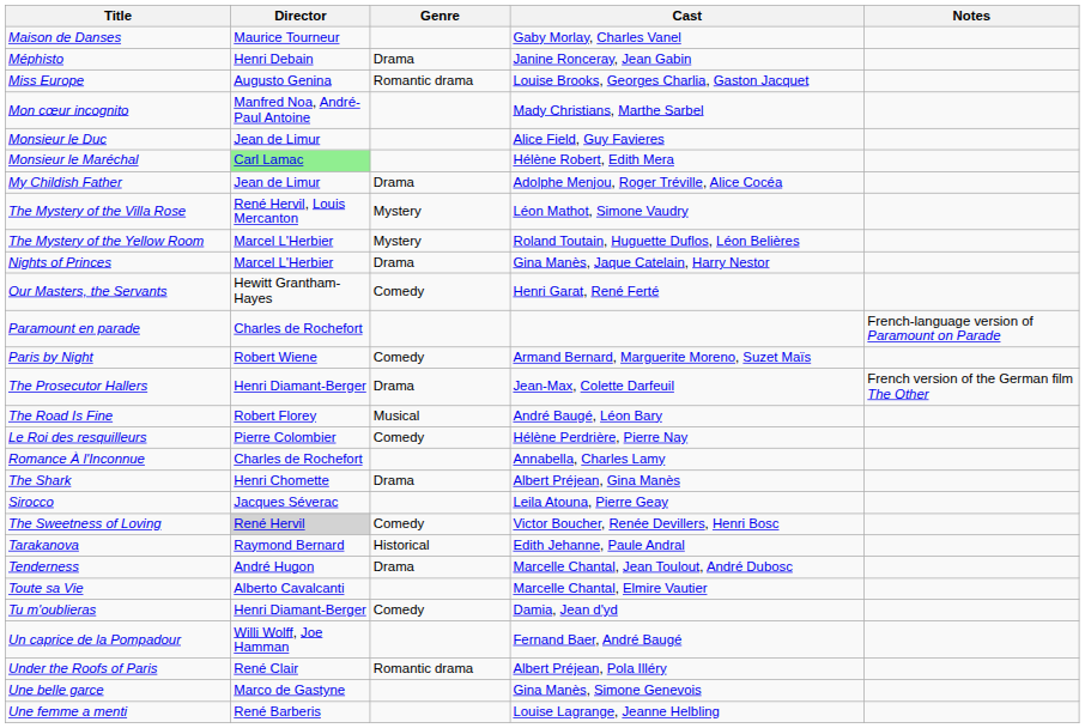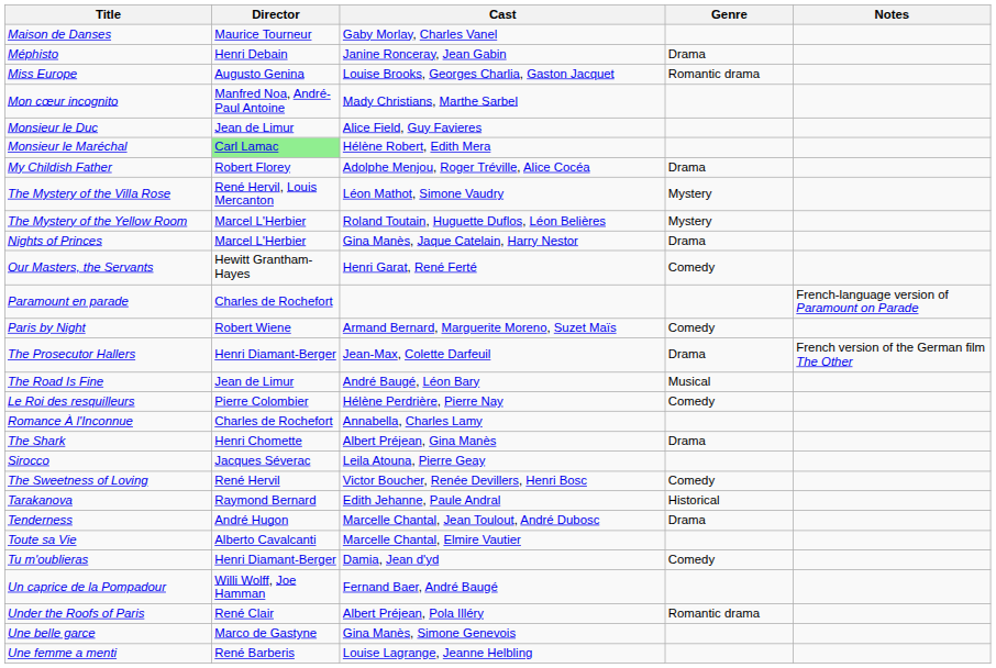 <table class="wikitable" style="width:100%;">
 <tr>
 <th style="width:21%;">Title</th>
 <th style="width:13%;">Director</th>
+<th style="width:33%;">Cast</th>
 <th style="width:13%;">Genre</th>
-<th style="width:33%;">Cast</th>
 <th style="width:20%;">Notes</th>
 </tr>
 <tr>
 <td><em><a href='#'>Maison de Danses</a></em></td>
 <td><a href='#'>Maurice Tourneur</a></td>
+<td><a href='#'>Gaby Morlay</a>, <a href='#'>Charles Vanel</a></td>
 <td></td>
-<td><a href='#'>Gaby Morlay</a>, <a href='#'>Charles Vanel</a></td>
 <td></td>
 </tr>
 <tr>
 <td><em><a href='#'>Méphisto</a></em></td>
 <td><a href='#'>Henri Debain</a></td>
+<td><a href='#'>Janine Ronceray</a>, <a href='#'>Jean Gabin</a></td>
 <td>Drama</td>
-<td><a href='#'>Janine Ronceray</a>, <a href='#'>Jean Gabin</a></td>
 <td></td>
 </tr>
 <tr>
 <td><em><a href='#'>Miss Europe</a></em></td>
 <td><a href='#'>Augusto Genina</a></td>
+<td><a href='#'>Louise Brooks</a>, <a href='#'>Georges Charlia</a>, <a href='#'>Gaston Jacquet</a></td>
 <td>Romantic drama</td>
-<td><a href='#'>Louise Brooks</a>, <a href='#'>Georges Charlia</a>, <a href='#'>Gaston Jacquet</a></td>
 <td></td>
 </tr>
 <tr>
 <td><em><a href='#'>Mon cœur incognito</a></em></td>
 <td><a href='#'>Manfred Noa</a>, <a href='#'>André-Paul Antoine</a></td>
+<td><a href='#'>Mady Christians</a>, <a href='#'>Marthe Sarbel</a></td>
 <td></td>
-<td><a href='#'>Mady Christians</a>, <a href='#'>Marthe Sarbel</a></td>
 <td></td>
 </tr>
 <tr>
 <td><em><a href='#'>Monsieur le Duc</a></em></td>
 <td><a href='#'>Jean de Limur</a></td>
+<td><a href='#'>Alice Field</a>, <a href='#'>Guy Favieres</a></td>
 <td></td>
-<td><a href='#'>Alice Field</a>, <a href='#'>Guy Favieres</a></td>
 <td></td>
 </tr>
 <tr>
 <td><em><a href='#'>Monsieur le Maréchal</a></em></td>
 <td style="background: lightgreen;"><a href='#'>Carl Lamac</a></td>
+<td><a href='#'>Hélène Robert</a>, <a href='#'>Edith Mera</a></td>
 <td></td>
-<td><a href='#'>Hélène Robert</a>, <a href='#'>Edith Mera</a></td>
 <td></td>
 </tr>
 <tr>
 <td><em><a href='#'>My Childish Father</a></em></td>
-<td><a href='#'>Jean de Limur</a></td>
+<td><a href='#'>Robert Florey</a></td>
+<td><a href='#'>Adolphe Menjou</a>, <a href='#'>Roger Tréville</a>, <a href='#'>Alice Cocéa</a></td>
 <td>Drama</td>
-<td><a href='#'>Adolphe Menjou</a>, <a href='#'>Roger Tréville</a>, <a href='#'>Alice Cocéa</a></td>
 <td></td>
 </tr>
 <tr>
 <td><em><a href='#'>The Mystery of the Villa Rose</a></em></td>
 <td><a href='#'>René Hervil</a>, <a href='#'>Louis Mercanton</a></td>
+<td><a href='#'>Léon Mathot</a>, <a href='#'>Simone Vaudry</a></td>
 <td>Mystery</td>
-<td><a href='#'>Léon Mathot</a>, <a href='#'>Simone Vaudry</a></td>
 <td></td>
 </tr>
 <tr>
 <td><em><a href='#'>The Mystery of the Yellow Room</a></em></td>
 <td><a href='#'>Marcel L'Herbier</a></td>
+<td><a href='#'>Roland Toutain</a>, <a href='#'>Huguette Duflos</a>, <a href='#'>Léon Belières</a></td>
 <td>Mystery</td>
-<td><a href='#'>Roland Toutain</a>, <a href='#'>Huguette Duflos</a>, <a href='#'>Léon Belières</a></td>
 <td></td>
 </tr>
 <tr>
 <td><em><a href='#'>Nights of Princes</a></em></td>
 <td><a href='#'>Marcel L'Herbier</a></td>
+<td><a href='#'>Gina Manès</a>, <a href='#'>Jaque Catelain</a>, <a href='#'>Harry Nestor</a></td>
 <td>Drama</td>
-<td><a href='#'>Gina Manès</a>, <a href='#'>Jaque Catelain</a>, <a href='#'>Harry Nestor</a></td>
 <td></td>
 </tr>
 <tr>
 <td><em><a href='#'>Our Masters, the Servants</a></em></td>
 <td>Hewitt Grantham-Hayes</td>
+<td><a href='#'>Henri Garat</a>, <a href='#'>René Ferté</a></td>
 <td>Comedy</td>
-<td><a href='#'>Henri Garat</a>, <a href='#'>René Ferté</a></td>
 <td></td>
 </tr>
 <tr>
 <td><em><a href='#'>Paramount en parade</a></em></td>
 <td><a href='#'>Charles de Rochefort</a></td>
 <td></td>
 <td></td>
 <td>French-language version of <em><a href='#'>Paramount on Parade</a></em></td>
 </tr>
 <tr>
 <td><em><a href='#'>Paris by Night</a></em></td>
 <td><a href='#'>Robert Wiene</a></td>
+<td><a href='#'>Armand Bernard</a>, <a href='#'>Marguerite Moreno</a>, <a href='#'>Suzet Maïs</a></td>
 <td>Comedy</td>
-<td><a href='#'>Armand Bernard</a>, <a href='#'>Marguerite Moreno</a>, <a href='#'>Suzet Maïs</a></td>
 <td></td>
 </tr>
 <tr>
 <td><em><a href='#'>The Prosecutor Hallers</a></em></td>
 <td><a href='#'>Henri Diamant-Berger</a></td>
+<td><a href='#'>Jean-Max</a>, <a href='#'>Colette Darfeuil</a></td>
 <td>Drama</td>
-<td><a href='#'>Jean-Max</a>, <a href='#'>Colette Darfeuil</a></td>
 <td>French version of the German film <em><a href='#'>The Other</a></em></td>
 </tr>
 <tr>
 <td><em><a href='#'>The Road Is Fine</a></em></td>
-<td><a href='#'>Robert Florey</a></td>
+<td><a href='#'>Jean de Limur</a></td>
+<td><a href='#'>André Baugé</a>, <a href='#'>Léon Bary</a></td>
 <td>Musical</td>
-<td><a href='#'>André Baugé</a>, <a href='#'>Léon Bary</a></td>
 <td></td>
 </tr>
 <tr>
 <td><em><a href='#'>Le Roi des resquilleurs</a></em></td>
 <td><a href='#'>Pierre Colombier</a></td>
+<td><a href='#'>Hélène Perdrière</a>, <a href='#'>Pierre Nay</a></td>
 <td>Comedy</td>
-<td><a href='#'>Hélène Perdrière</a>, <a href='#'>Pierre Nay</a></td>
 <td></td>
 </tr>
 <tr>
 <td><em><a href='#'>Romance À l'Inconnue</a></em></td>
 <td><a href='#'>Charles de Rochefort</a></td>
+<td><a href='#'>Annabella</a>, <a href='#'>Charles Lamy</a></td>
 <td></td>
-<td><a href='#'>Annabella</a>, <a href='#'>Charles Lamy</a></td>
 <td></td>
 </tr>
 <tr>
 <td><em><a href='#'>The Shark</a></em></td>
 <td><a href='#'>Henri Chomette</a></td>
+<td><a href='#'>Albert Préjean</a>, <a href='#'>Gina Manès</a></td>
 <td>Drama</td>
-<td><a href='#'>Albert Préjean</a>, <a href='#'>Gina Manès</a></td>
 <td></td>
 </tr>
 <tr>
 <td><em><a href='#'>Sirocco</a></em></td>
 <td><a href='#'>Jacques Séverac</a></td>
+<td><a href='#'>Leila Atouna</a>, <a href='#'>Pierre Geay</a></td>
 <td></td>
-<td><a href='#'>Leila Atouna</a>, <a href='#'>Pierre Geay</a></td>
 <td></td>
 </tr>
 <tr>
 <td><em><a href='#'>The Sweetness of Loving</a></em></td>
-<td style="background: lightgrey;"><a href='#'>René Hervil</a></td>
+<td><a href='#'>René Hervil</a></td>
+<td><a href='#'>Victor Boucher</a>, <a href='#'>Renée Devillers</a>, <a href='#'>Henri Bosc</a></td>
 <td>Comedy</td>
-<td><a href='#'>Victor Boucher</a>, <a href='#'>Renée Devillers</a>, <a href='#'>Henri Bosc</a></td>
 <td></td>
 </tr>
 <tr>
 <td><em><a href='#'>Tarakanova</a></em></td>
 <td><a href='#'>Raymond Bernard</a></td>
+<td><a href='#'>Edith Jehanne</a>, <a href='#'>Paule Andral</a></td>
 <td>Historical</td>
-<td><a href='#'>Edith Jehanne</a>, <a href='#'>Paule Andral</a></td>
 <td></td>
 </tr>
 <tr>
 <td><em><a href='#'>Tenderness</a></em></td>
 <td><a href='#'>André Hugon</a></td>
+<td><a href='#'>Marcelle Chantal</a>, <a href='#'>Jean Toulout</a>, <a href='#'>André Dubosc</a></td>
 <td>Drama</td>
-<td><a href='#'>Marcelle Chantal</a>, <a href='#'>Jean Toulout</a>, <a href='#'>André Dubosc</a></td>
 <td></td>
 </tr>
 <tr>
 <td><em><a href='#'>Toute sa Vie</a></em></td>
 <td><a href='#'>Alberto Cavalcanti</a></td>
+<td><a href='#'>Marcelle Chantal</a>, <a href='#'>Elmire Vautier</a></td>
 <td></td>
-<td><a href='#'>Marcelle Chantal</a>, <a href='#'>Elmire Vautier</a></td>
 <td></td>
 </tr>
 <tr>
 <td><em><a href='#'>Tu m'oublieras</a></em></td>
 <td><a href='#'>Henri Diamant-Berger</a></td>
+<td><a href='#'>Damia</a>, <a href='#'>Jean d'yd</a></td>
 <td>Comedy</td>
-<td><a href='#'>Damia</a>, <a href='#'>Jean d'yd</a></td>
 <td></td>
 </tr>
 <tr>
 <td><em><a href='#'>Un caprice de la Pompadour</a></em></td>
 <td><a href='#'>Willi Wolff</a>, <a href='#'>Joe Hamman</a></td>
+<td><a href='#'>Fernand Baer</a>, <a href='#'>André Baugé</a></td>
 <td></td>
-<td><a href='#'>Fernand Baer</a>, <a href='#'>André Baugé</a></td>
 <td></td>
 </tr>
 <tr>
 <td><em><a href='#'>Under the Roofs of Paris</a></em></td>
 <td><a href='#'>René Clair</a></td>
+<td><a href='#'>Albert Préjean</a>, <a href='#'>Pola Illéry</a></td>
 <td>Romantic drama</td>
-<td><a href='#'>Albert Préjean</a>, <a href='#'>Pola Illéry</a></td>
 <td></td>
 </tr>
 <tr>
 <td><em><a href='#'>Une belle garce</a></em></td>
 <td><a href='#'>Marco de Gastyne</a></td>
+<td><a href='#'>Gina Manès</a>, <a href='#'>Simone Genevois</a></td>
 <td></td>
-<td><a href='#'>Gina Manès</a>, <a href='#'>Simone Genevois</a></td>
 <td></td>
 </tr>
 <tr>
 <td><em><a href='#'>Une femme a menti</a></em></td>
 <td><a href='#'>René Barberis</a></td>
+<td><a href='#'>Louise Lagrange</a>, <a href='#'>Jeanne Helbling</a></td>
 <td></td>
-<td><a href='#'>Louise Lagrange</a>, <a href='#'>Jeanne Helbling</a></td>
 <td></td>
 </tr>
 </table>
